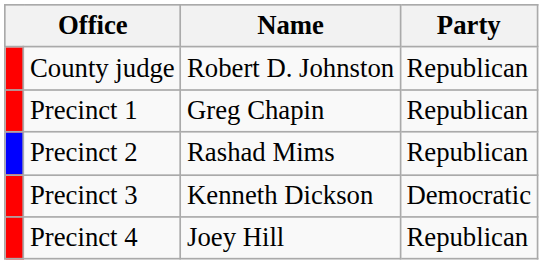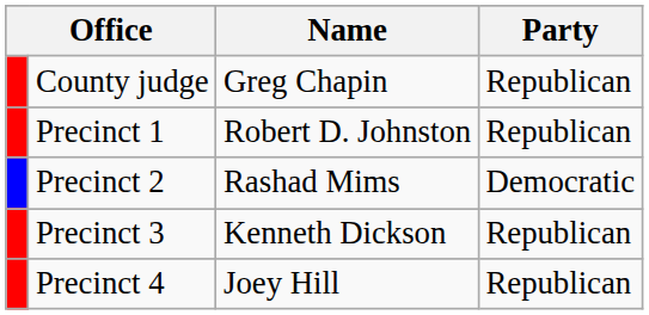 <table class="wikitable">
 <tr>
 <th colspan="2">Office</th>
 <th>Name</th>
 <th>Party</th>
 </tr>
 <tr>
 <td bgcolor="red"> </td>
 <td>County judge</td>
-<td>Robert D. Johnston</td>
+<td>Greg Chapin</td>
 <td>Republican</td>
 </tr>
 <tr>
 <td bgcolor="red"> </td>
 <td>Precinct 1</td>
-<td>Greg Chapin</td>
+<td>Robert D. Johnston</td>
 <td>Republican</td>
 </tr>
 <tr>
 <td bgcolor="blue"> </td>
 <td>Precinct 2</td>
 <td>Rashad Mims</td>
-<td>Republican</td>
+<td>Democratic</td>
 </tr>
 <tr>
 <td bgcolor="red"> </td>
 <td>Precinct 3</td>
 <td>Kenneth Dickson</td>
-<td>Democratic</td>
+<td>Republican</td>
 </tr>
 <tr>
 <td bgcolor="red"> </td>
 <td>Precinct 4</td>
 <td>Joey Hill</td>
 <td>Republican</td>
 </tr>
 </table>
